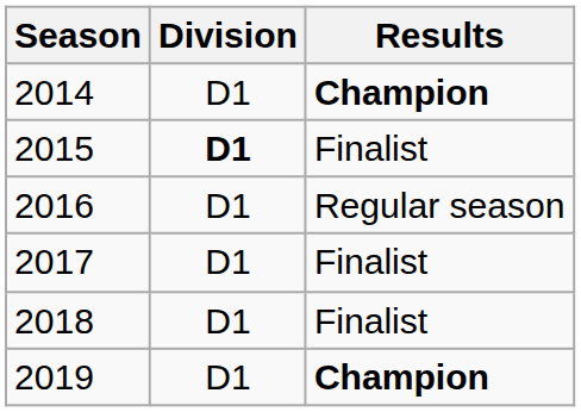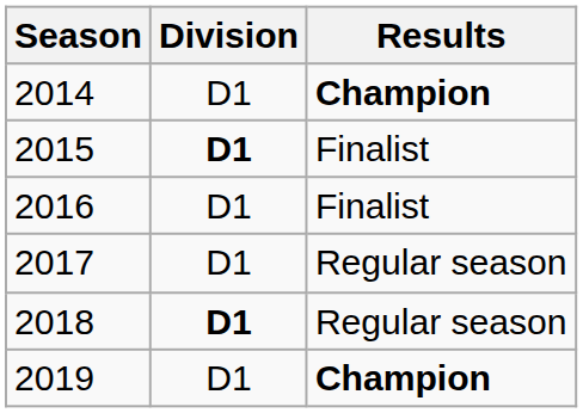 <table class="wikitable" style="float:left; margin-right:1em; font-size:95%">
 <tr>
 <th>Season</th>
 <th>Division</th>
 <th>Results</th>
 </tr>
 <tr>
 <td>2014</td>
 <td style="text-align:center">D1</td>
 <td><strong>Champion</strong></td>
 </tr>
 <tr>
 <td>2015</td>
 <td style="text-align:center"><strong>D1</strong></td>
 <td>Finalist</td>
 </tr>
 <tr>
 <td>2016</td>
 <td style="text-align:center">D1</td>
-<td>Regular season</td>
+<td>Finalist</td>
 </tr>
 <tr>
 <td>2017</td>
 <td style="text-align:center">D1</td>
-<td>Finalist</td>
+<td>Regular season</td>
 </tr>
 <tr>
 <td>2018</td>
-<td style="text-align:center">D1</td>
-<td>Finalist</td>
+<td style="text-align:center"><strong>D1</strong></td>
+<td>Regular season</td>
 </tr>
 <tr>
 <td>2019</td>
 <td style="text-align:center">D1</td>
 <td><strong>Champion</strong></td>
 </tr>
 </table>
